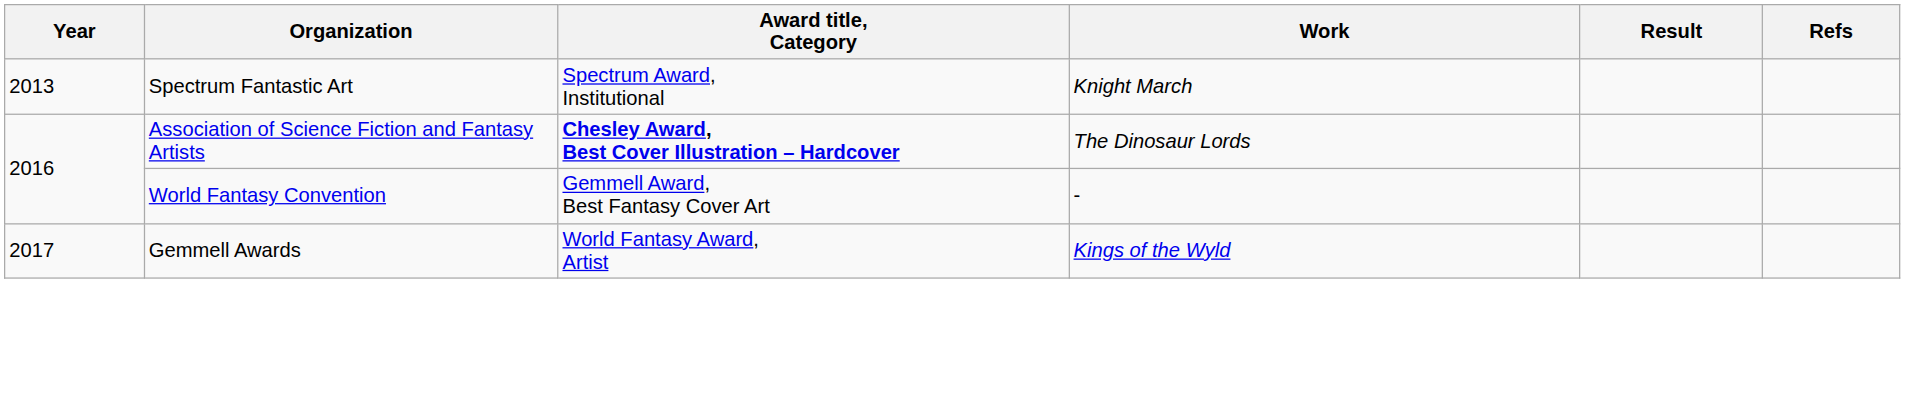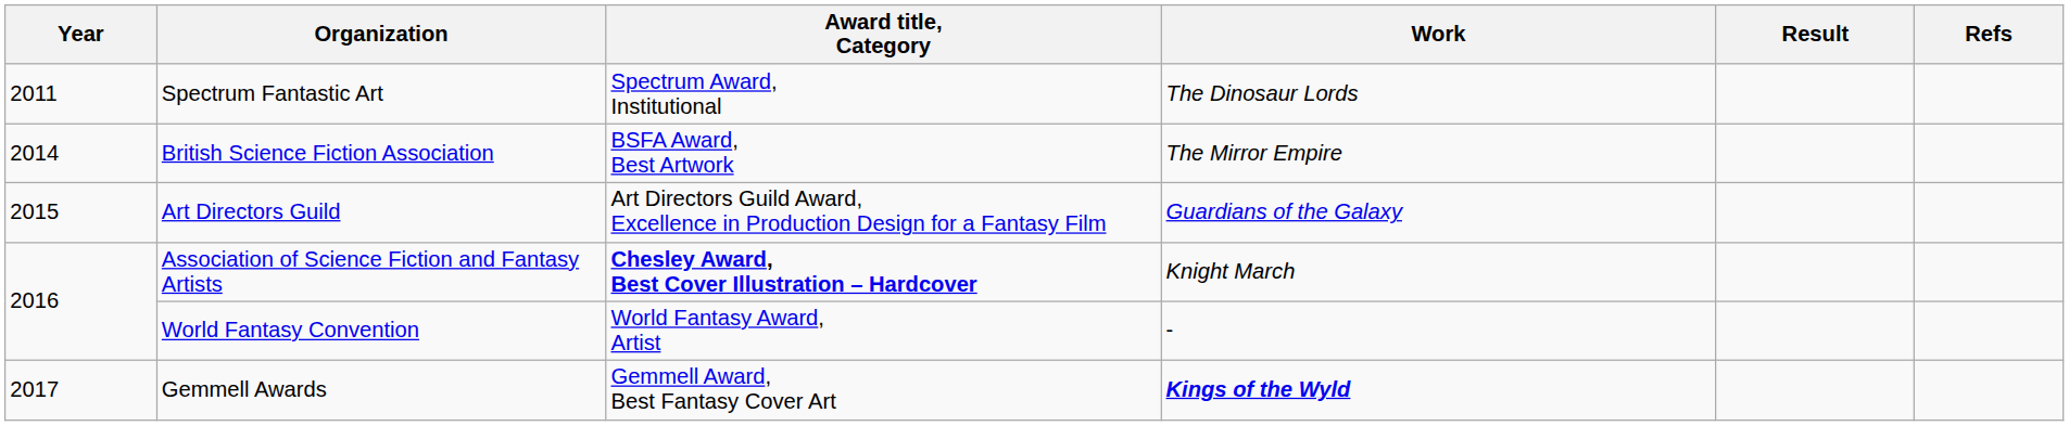 <table class="wikitable" style="width:95%;" cellpadding="5">
 <tr>
 <th scope="col" style="width:30px;">Year</th>
 <th scope="col" style="width:120px;">Organization</th>
 <th scope="col" style="width:150px;">Award title,<br>Category</th>
 <th scope="col" style="width:150px;">Work</th>
 <th scope="col" style="width:10px;">Result</th>
 <th scope="col" style="width:10px;">Refs<br></th>
 </tr>
 <tr>
-<td>2013</td>
+<td>2011</td>
 <td>Spectrum Fantastic Art</td>
 <td><a href='#'>Spectrum Award</a>,<br>Institutional</td>
-<td><em>Knight March</em></td>
+<td><em>The Dinosaur Lords</em></td>
+<td></td>
+<td></td>
+</tr>
+<tr>
+<td>2014</td>
+<td><a href='#'>British Science Fiction Association</a></td>
+<td><a href='#'>BSFA Award</a>,<br><a href='#'>Best Artwork</a></td>
+<td><em>The Mirror Empire</em></td>
+<td></td>
+<td></td>
+</tr>
+<tr>
+<td>2015</td>
+<td><a href='#'>Art Directors Guild</a></td>
+<td>Art Directors Guild Award,<br><a href='#'>Excellence in Production Design for a Fantasy Film</a></td>
+<td><em><a href='#'>Guardians of the Galaxy</a></em></td>
 <td></td>
 <td></td>
 </tr>
 <tr>
 <td rowspan="2">2016</td>
 <td><a href='#'>Association of Science Fiction and Fantasy Artists</a></td>
 <td><strong><a href='#'>Chesley Award</a>,<br><a href='#'>Best Cover Illustration – Hardcover</a></strong></td>
-<td><em>The Dinosaur Lords</em></td>
+<td><em>Knight March</em></td>
 <td></td>
 <td></td>
 </tr>
 <tr>
 <td><a href='#'>World Fantasy Convention</a></td>
-<td><a href='#'>Gemmell Award</a>,<br>Best Fantasy Cover Art</td>
+<td><a href='#'>World Fantasy Award</a>,<br><a href='#'>Artist</a></td>
 <td>-</td>
 <td></td>
 <td></td>
 </tr>
 <tr>
 <td>2017</td>
 <td>Gemmell Awards</td>
-<td><a href='#'>World Fantasy Award</a>,<br><a href='#'>Artist</a></td>
-<td><em><a href='#'>Kings of the Wyld</a></em></td>
+<td><a href='#'>Gemmell Award</a>,<br>Best Fantasy Cover Art</td>
+<td><strong><em><a href='#'>Kings of the Wyld</a></em></strong></td>
 <td></td>
 <td></td>
 </tr>
 </table>
